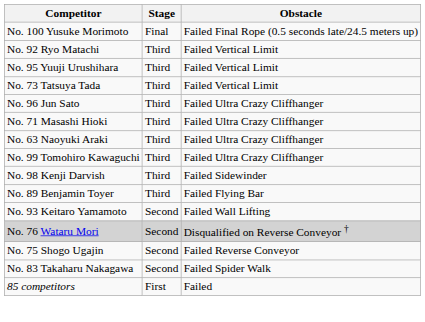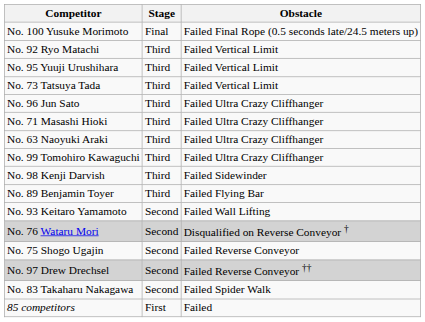 <table class="wikitable">
 <tr>
 <th>Competitor</th>
 <th>Stage</th>
 <th>Obstacle</th>
 </tr>
 <tr>
 <td>No. 100 Yusuke Morimoto</td>
 <td>Final</td>
 <td>Failed Final Rope (0.5 seconds late/24.5 meters up)</td>
 </tr>
 <tr>
 <td>No. 92 Ryo Matachi</td>
 <td>Third</td>
 <td>Failed Vertical Limit</td>
 </tr>
 <tr>
 <td>No. 95 Yuuji Urushihara</td>
 <td>Third</td>
 <td>Failed Vertical Limit</td>
 </tr>
 <tr>
 <td>No. 73 Tatsuya Tada</td>
 <td>Third</td>
 <td>Failed Vertical Limit</td>
 </tr>
 <tr>
 <td>No. 96 Jun Sato</td>
 <td>Third</td>
 <td>Failed Ultra Crazy Cliffhanger</td>
 </tr>
 <tr>
 <td>No. 71 Masashi Hioki</td>
 <td>Third</td>
 <td>Failed Ultra Crazy Cliffhanger</td>
 </tr>
 <tr>
 <td>No. 63 Naoyuki Araki</td>
 <td>Third</td>
 <td>Failed Ultra Crazy Cliffhanger</td>
 </tr>
 <tr>
 <td>No. 99 Tomohiro Kawaguchi</td>
 <td>Third</td>
 <td>Failed Ultra Crazy Cliffhanger</td>
 </tr>
 <tr>
 <td>No. 98 Kenji Darvish</td>
 <td>Third</td>
 <td>Failed Sidewinder</td>
 </tr>
 <tr>
 <td>No. 89 Benjamin Toyer</td>
 <td>Third</td>
 <td>Failed Flying Bar</td>
 </tr>
 <tr>
 <td>No. 93 Keitaro Yamamoto</td>
 <td>Second</td>
 <td>Failed Wall Lifting</td>
 </tr>
 <tr bgcolor="lightgray">
 <td>No. 76 <a href='#'>Wataru Mori</a></td>
 <td>Second</td>
 <td>Disqualified on Reverse Conveyor <sup>†</sup></td>
 </tr>
 <tr>
 <td>No. 75 Shogo Ugajin</td>
 <td>Second</td>
 <td>Failed Reverse Conveyor</td>
 </tr>
+<tr bgcolor="lightgray">
+<td>No. 97 Drew Drechsel</td>
+<td>Second</td>
+<td>Failed Reverse Conveyor <sup>††</sup></td>
+</tr>
 <tr>
 <td>No. 83 Takaharu Nakagawa</td>
 <td>Second</td>
 <td>Failed Spider Walk</td>
 </tr>
 <tr>
 <td><em>85 competitors</em></td>
 <td>First</td>
 <td>Failed</td>
 </tr>
 </table>
